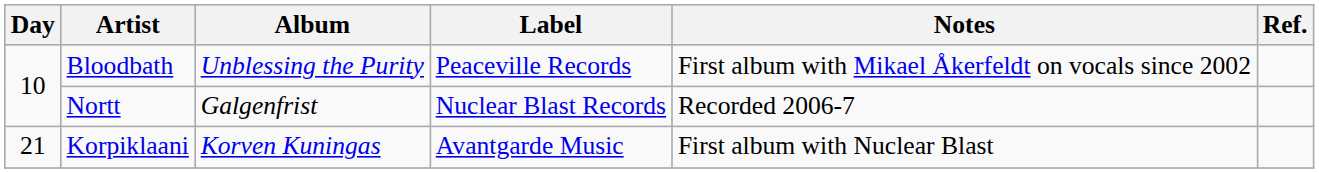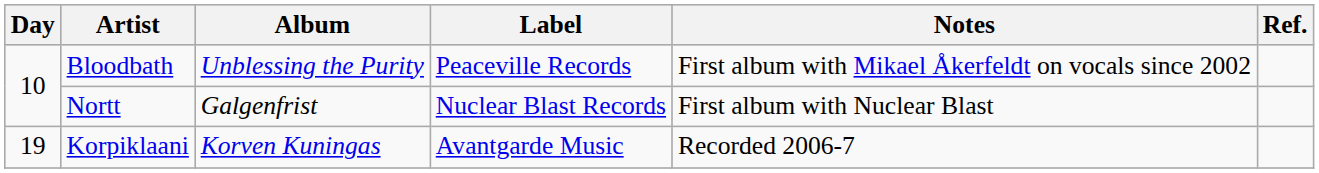 <table class="wikitable">
 <tr>
 <th>Day</th>
 <th>Artist</th>
 <th>Album</th>
 <th>Label</th>
 <th>Notes</th>
 <th>Ref.</th>
 </tr>
 <tr>
 <td rowspan="2" style="text-align:center;">10</td>
 <td><a href='#'>Bloodbath</a></td>
 <td><em><a href='#'>Unblessing the Purity</a></em></td>
 <td><a href='#'>Peaceville Records</a></td>
 <td>First album with <a href='#'>Mikael Åkerfeldt</a> on vocals since 2002</td>
 <td></td>
 </tr>
 <tr>
 <td><a href='#'>Nortt</a></td>
 <td><em>Galgenfrist</em></td>
 <td><a href='#'>Nuclear Blast Records</a></td>
+<td>First album with Nuclear Blast</td>
+<td></td>
+</tr>
+<tr>
+<td rowspan="1" style="text-align:center;">19</td>
+<td><a href='#'>Korpiklaani</a></td>
+<td><em><a href='#'>Korven Kuningas</a></em></td>
+<td><a href='#'>Avantgarde Music</a></td>
 <td>Recorded 2006-7</td>
 <td></td>
 </tr>
-<tr>
-<td rowspan="1" style="text-align:center;">21</td>
-<td><a href='#'>Korpiklaani</a></td>
-<td><em><a href='#'>Korven Kuningas</a></em></td>
-<td><a href='#'>Avantgarde Music</a></td>
-<td>First album with Nuclear Blast</td>
-<td></td>
-</tr>
 </table>
